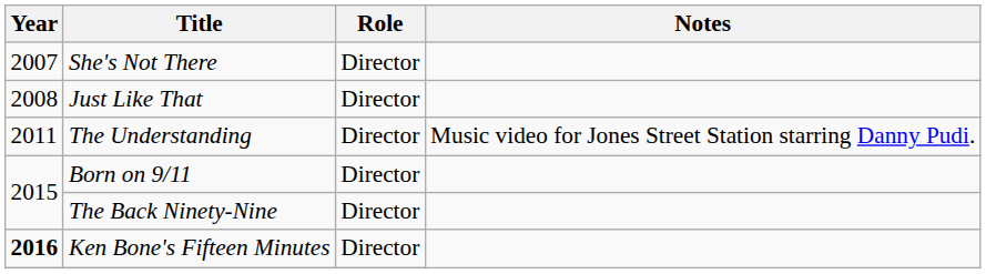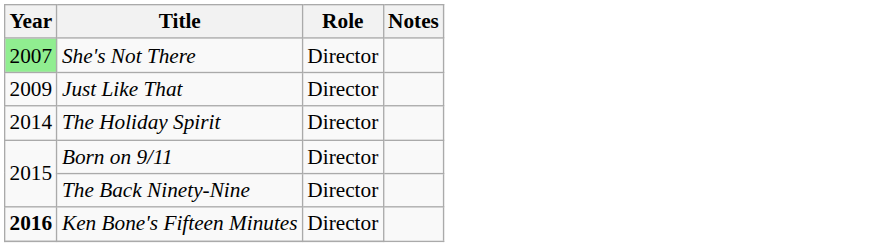 <table class="wikitable">
 <tr>
 <th>Year</th>
 <th>Title</th>
 <th>Role</th>
 <th>Notes</th>
 </tr>
 <tr>
-<td>2007</td>
+<td style="background: lightgreen;">2007</td>
 <td><em>She's Not There</em></td>
 <td>Director</td>
 <td></td>
 </tr>
 <tr>
-<td>2008</td>
+<td>2009</td>
 <td><em>Just Like That</em></td>
 <td>Director</td>
 <td></td>
 </tr>
 <tr>
-<td>2011</td>
-<td><em>The Understanding</em></td>
+<td>2014</td>
+<td><em>The Holiday Spirit</em></td>
 <td>Director</td>
-<td>Music video for Jones Street Station starring <a href='#'>Danny Pudi</a>.</td>
+<td></td>
 </tr>
 <tr>
 <td rowspan="2">2015</td>
 <td><em>Born on 9/11</em></td>
 <td>Director</td>
 <td></td>
 </tr>
 <tr>
 <td><em>The Back Ninety-Nine</em></td>
 <td>Director</td>
 <td></td>
 </tr>
 <tr>
 <td><strong>2016</strong></td>
 <td><em>Ken Bone's Fifteen Minutes</em></td>
 <td>Director</td>
 </tr>
 <tr>
 </tr>
 </table>
